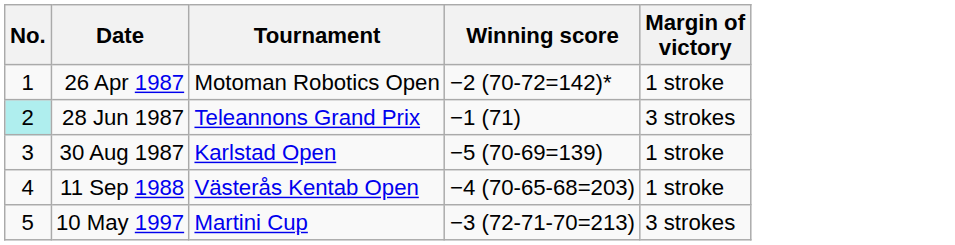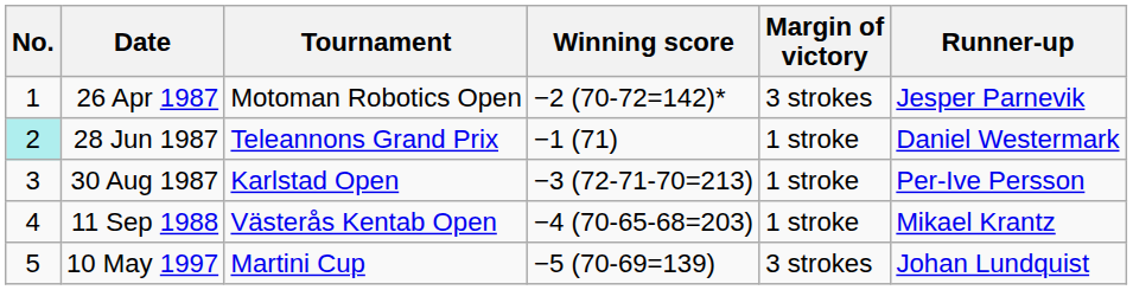 <table class="wikitable" style="font-size:95%;">
 <tr>
 <th>No.</th>
 <th>Date</th>
 <th>Tournament</th>
 <th>Winning score</th>
 <th>Margin of<br>victory</th>
+<th>Runner-up</th>
 </tr>
 <tr>
 <td align=center>1</td>
 <td align=right>26 Apr <a href='#'>1987</a></td>
 <td>Motoman Robotics Open</td>
 <td>−2 (70-72=142)*</td>
-<td>1 stroke</td>
+<td>3 strokes</td>
+<td> <a href='#'>Jesper Parnevik</a></td>
 </tr>
 <tr>
 <td align=center style="background: paleturquoise;">2</td>
 <td align=right>28 Jun 1987</td>
 <td><a href='#'>Teleannons Grand Prix</a></td>
 <td>−1 (71)</td>
-<td>3 strokes</td>
+<td>1 stroke</td>
+<td> <a href='#'>Daniel Westermark</a></td>
 </tr>
 <tr>
 <td align=center>3</td>
 <td align=right>30 Aug 1987</td>
 <td><a href='#'>Karlstad Open</a></td>
-<td>−5 (70-69=139)</td>
+<td>−3 (72-71-70=213)</td>
 <td>1 stroke</td>
+<td> <a href='#'>Per-Ive Persson</a></td>
 </tr>
 <tr>
 <td align=center>4</td>
 <td align=right>11 Sep <a href='#'>1988</a></td>
 <td><a href='#'>Västerås Kentab Open</a></td>
 <td>−4 (70-65-68=203)</td>
 <td>1 stroke</td>
+<td> <a href='#'>Mikael Krantz</a></td>
 </tr>
 <tr>
 <td align=center>5</td>
 <td align=right>10 May <a href='#'>1997</a></td>
 <td><a href='#'>Martini Cup</a></td>
-<td>−3 (72-71-70=213)</td>
+<td>−5 (70-69=139)</td>
 <td>3 strokes</td>
+<td> <a href='#'>Johan Lundquist</a></td>
 </tr>
 </table>
